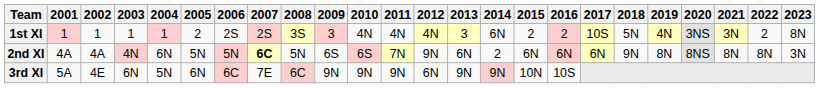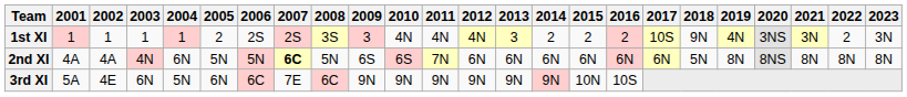 <table class="wikitable" style="font-size:85%; text-align:center;">
 <tr>
 <th scope="col">Team</th>
 <th scope="col">2001</th>
 <th scope="col">2002</th>
 <th scope="col">2003</th>
 <th scope="col">2004</th>
 <th scope="col">2005</th>
 <th scope="col">2006</th>
 <th scope="col">2007</th>
 <th scope="col">2008</th>
 <th scope="col">2009</th>
 <th scope="col">2010</th>
 <th scope="col">2011</th>
 <th scope="col">2012</th>
 <th scope="col">2013</th>
 <th scope="col">2014</th>
 <th scope="col">2015</th>
 <th scope="col">2016</th>
 <th scope="col">2017</th>
 <th scope="col">2018</th>
 <th scope="col">2019</th>
 <th scope="col">2020</th>
 <th scope="col">2021</th>
 <th scope="col">2022</th>
 <th scope="col">2023</th>
 </tr>
 <tr>
 <th scope="row">1st XI</th>
 <td bgcolor="#ffcfcf">1</td>
 <td>1</td>
 <td>1</td>
 <td bgcolor="#ffcfcf">1</td>
 <td>2</td>
 <td>2S</td>
 <td bgcolor="#ffcfcf">2S</td>
 <td bgcolor="#ffffbf">3S</td>
 <td bgcolor="#ffcfcf">3</td>
 <td>4N</td>
 <td>4N</td>
 <td bgcolor="#ffffbf">4N</td>
 <td bgcolor="#ffffbf">3</td>
-<td>6N</td>
+<td>2</td>
 <td>2</td>
 <td bgcolor="#ffcfcf">2</td>
 <td bgcolor="#ffffbf">10S</td>
-<td>5N</td>
+<td>9N</td>
 <td bgcolor="#ffffbf">4N</td>
 <td bgcolor="#e2e2e2">3NS</td>
 <td bgcolor="#ffffbf">3N</td>
 <td>2</td>
-<td>8N</td>
+<td>3N</td>
 </tr>
 <tr>
 <th scope="row">2nd XI</th>
 <td>4A</td>
 <td>4A</td>
 <td bgcolor="#ffcfcf">4N</td>
 <td>6N</td>
 <td>5N</td>
 <td bgcolor="#ffcfcf">5N</td>
 <td bgcolor="#ffffbf"><strong>6C</strong></td>
 <td>5N</td>
 <td>6S</td>
 <td bgcolor="#ffcfcf">6S</td>
 <td bgcolor="#ffffbf">7N</td>
-<td>9N</td>
 <td>6N</td>
-<td>2</td>
+<td>6N</td>
+<td>6N</td>
 <td>6N</td>
 <td bgcolor="#ffcfcf">6N</td>
 <td bgcolor="#ffffbf">6N</td>
-<td>9N</td>
+<td>5N</td>
 <td>8N</td>
 <td bgcolor="#e2e2e2">8NS</td>
 <td>8N</td>
 <td>8N</td>
-<td>3N</td>
+<td>8N</td>
 </tr>
 <tr>
 <th scope="row">3rd XI</th>
 <td>5A</td>
 <td>4E</td>
 <td>6N</td>
 <td>5N</td>
 <td>6N</td>
 <td bgcolor="#ffcfcf">6C</td>
 <td>7E</td>
 <td bgcolor="#ffcfcf">6C</td>
 <td>9N</td>
 <td>9N</td>
 <td>9N</td>
-<td>6N</td>
+<td>9N</td>
 <td>9N</td>
 <td bgcolor="#ffcfcf">9N</td>
 <td>10N</td>
 <td>10S</td>
 <td bgcolor="#ececec" colspan="7"></td>
 </tr>
 </table>
